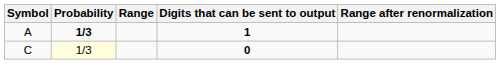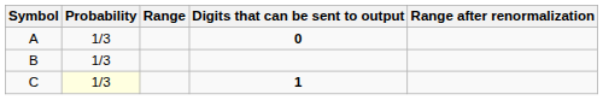 <table class="wikitable">
 <tr>
 <th>Symbol</th>
 <th>Probability</th>
 <th>Range</th>
 <th>Digits that can be sent to output</th>
 <th>Range after renormalization</th>
 </tr>
 <tr align="center">
 <td>A</td>
-<td><strong>1/3</strong></td>
+<td>1/3</td>
 <td></td>
-<td><strong>1</strong></td>
+<td><strong>0</strong></td>
+<td></td>
+</tr>
+<tr align="center">
+<td>B</td>
+<td>1/3</td>
+<td></td>
+<td></td>
 <td></td>
 </tr>
 <tr align="center">
 <td>C</td>
 <td style="background: lightyellow;">1/3</td>
 <td></td>
-<td><strong>0</strong></td>
+<td><strong>1</strong></td>
 <td></td>
 </tr>
 </table>
